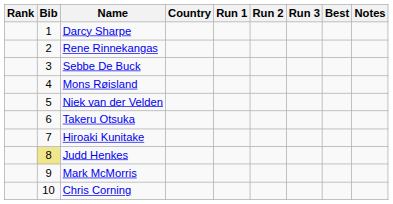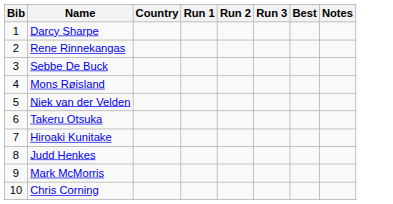 <table class="wikitable sortable" style="text-align:center">
 <tr>
-<th>Rank</th>
 <th>Bib</th>
 <th>Name</th>
 <th>Country</th>
 <th>Run 1</th>
 <th>Run 2</th>
 <th>Run 3</th>
 <th>Best</th>
 <th>Notes</th>
 </tr>
 <tr>
-<td></td>
 <td>1</td>
 <td align=left><a href='#'>Darcy Sharpe</a></td>
 <td align=left></td>
 <td></td>
 <td></td>
 <td></td>
 <td></td>
 <td></td>
 </tr>
 <tr>
-<td></td>
 <td>2</td>
 <td align=left><a href='#'>Rene Rinnekangas</a></td>
 <td align=left></td>
 <td></td>
 <td></td>
 <td></td>
 <td></td>
 <td></td>
 </tr>
 <tr>
-<td></td>
 <td>3</td>
 <td align=left><a href='#'>Sebbe De Buck</a></td>
 <td align=left></td>
 <td></td>
 <td></td>
 <td></td>
 <td></td>
 <td></td>
 </tr>
 <tr>
-<td></td>
 <td>4</td>
 <td align=left><a href='#'>Mons Røisland</a></td>
 <td align=left></td>
 <td></td>
 <td></td>
 <td></td>
 <td></td>
 <td></td>
 </tr>
 <tr>
-<td></td>
 <td>5</td>
 <td align=left><a href='#'>Niek van der Velden</a></td>
 <td align=left></td>
 <td></td>
 <td></td>
 <td></td>
 <td></td>
 <td></td>
 </tr>
 <tr>
-<td></td>
 <td>6</td>
 <td align=left><a href='#'>Takeru Otsuka</a></td>
 <td align=left></td>
 <td></td>
 <td></td>
 <td></td>
 <td></td>
 <td></td>
 </tr>
 <tr>
-<td></td>
 <td>7</td>
 <td align=left><a href='#'>Hiroaki Kunitake</a></td>
 <td align=left></td>
 <td></td>
 <td></td>
 <td></td>
 <td></td>
 <td></td>
 </tr>
 <tr>
-<td></td>
-<td style="background: khaki;">8</td>
+<td>8</td>
 <td align=left><a href='#'>Judd Henkes</a></td>
 <td align=left></td>
 <td></td>
 <td></td>
 <td></td>
 <td></td>
 <td></td>
 </tr>
 <tr>
-<td></td>
 <td>9</td>
 <td align=left><a href='#'>Mark McMorris</a></td>
 <td align=left></td>
 <td></td>
 <td></td>
 <td></td>
 <td></td>
 <td></td>
 </tr>
 <tr>
-<td></td>
 <td>10</td>
 <td align=left><a href='#'>Chris Corning</a></td>
 <td align=left></td>
 <td></td>
 <td></td>
 <td></td>
 <td></td>
 <td></td>
 </tr>
 </table>
